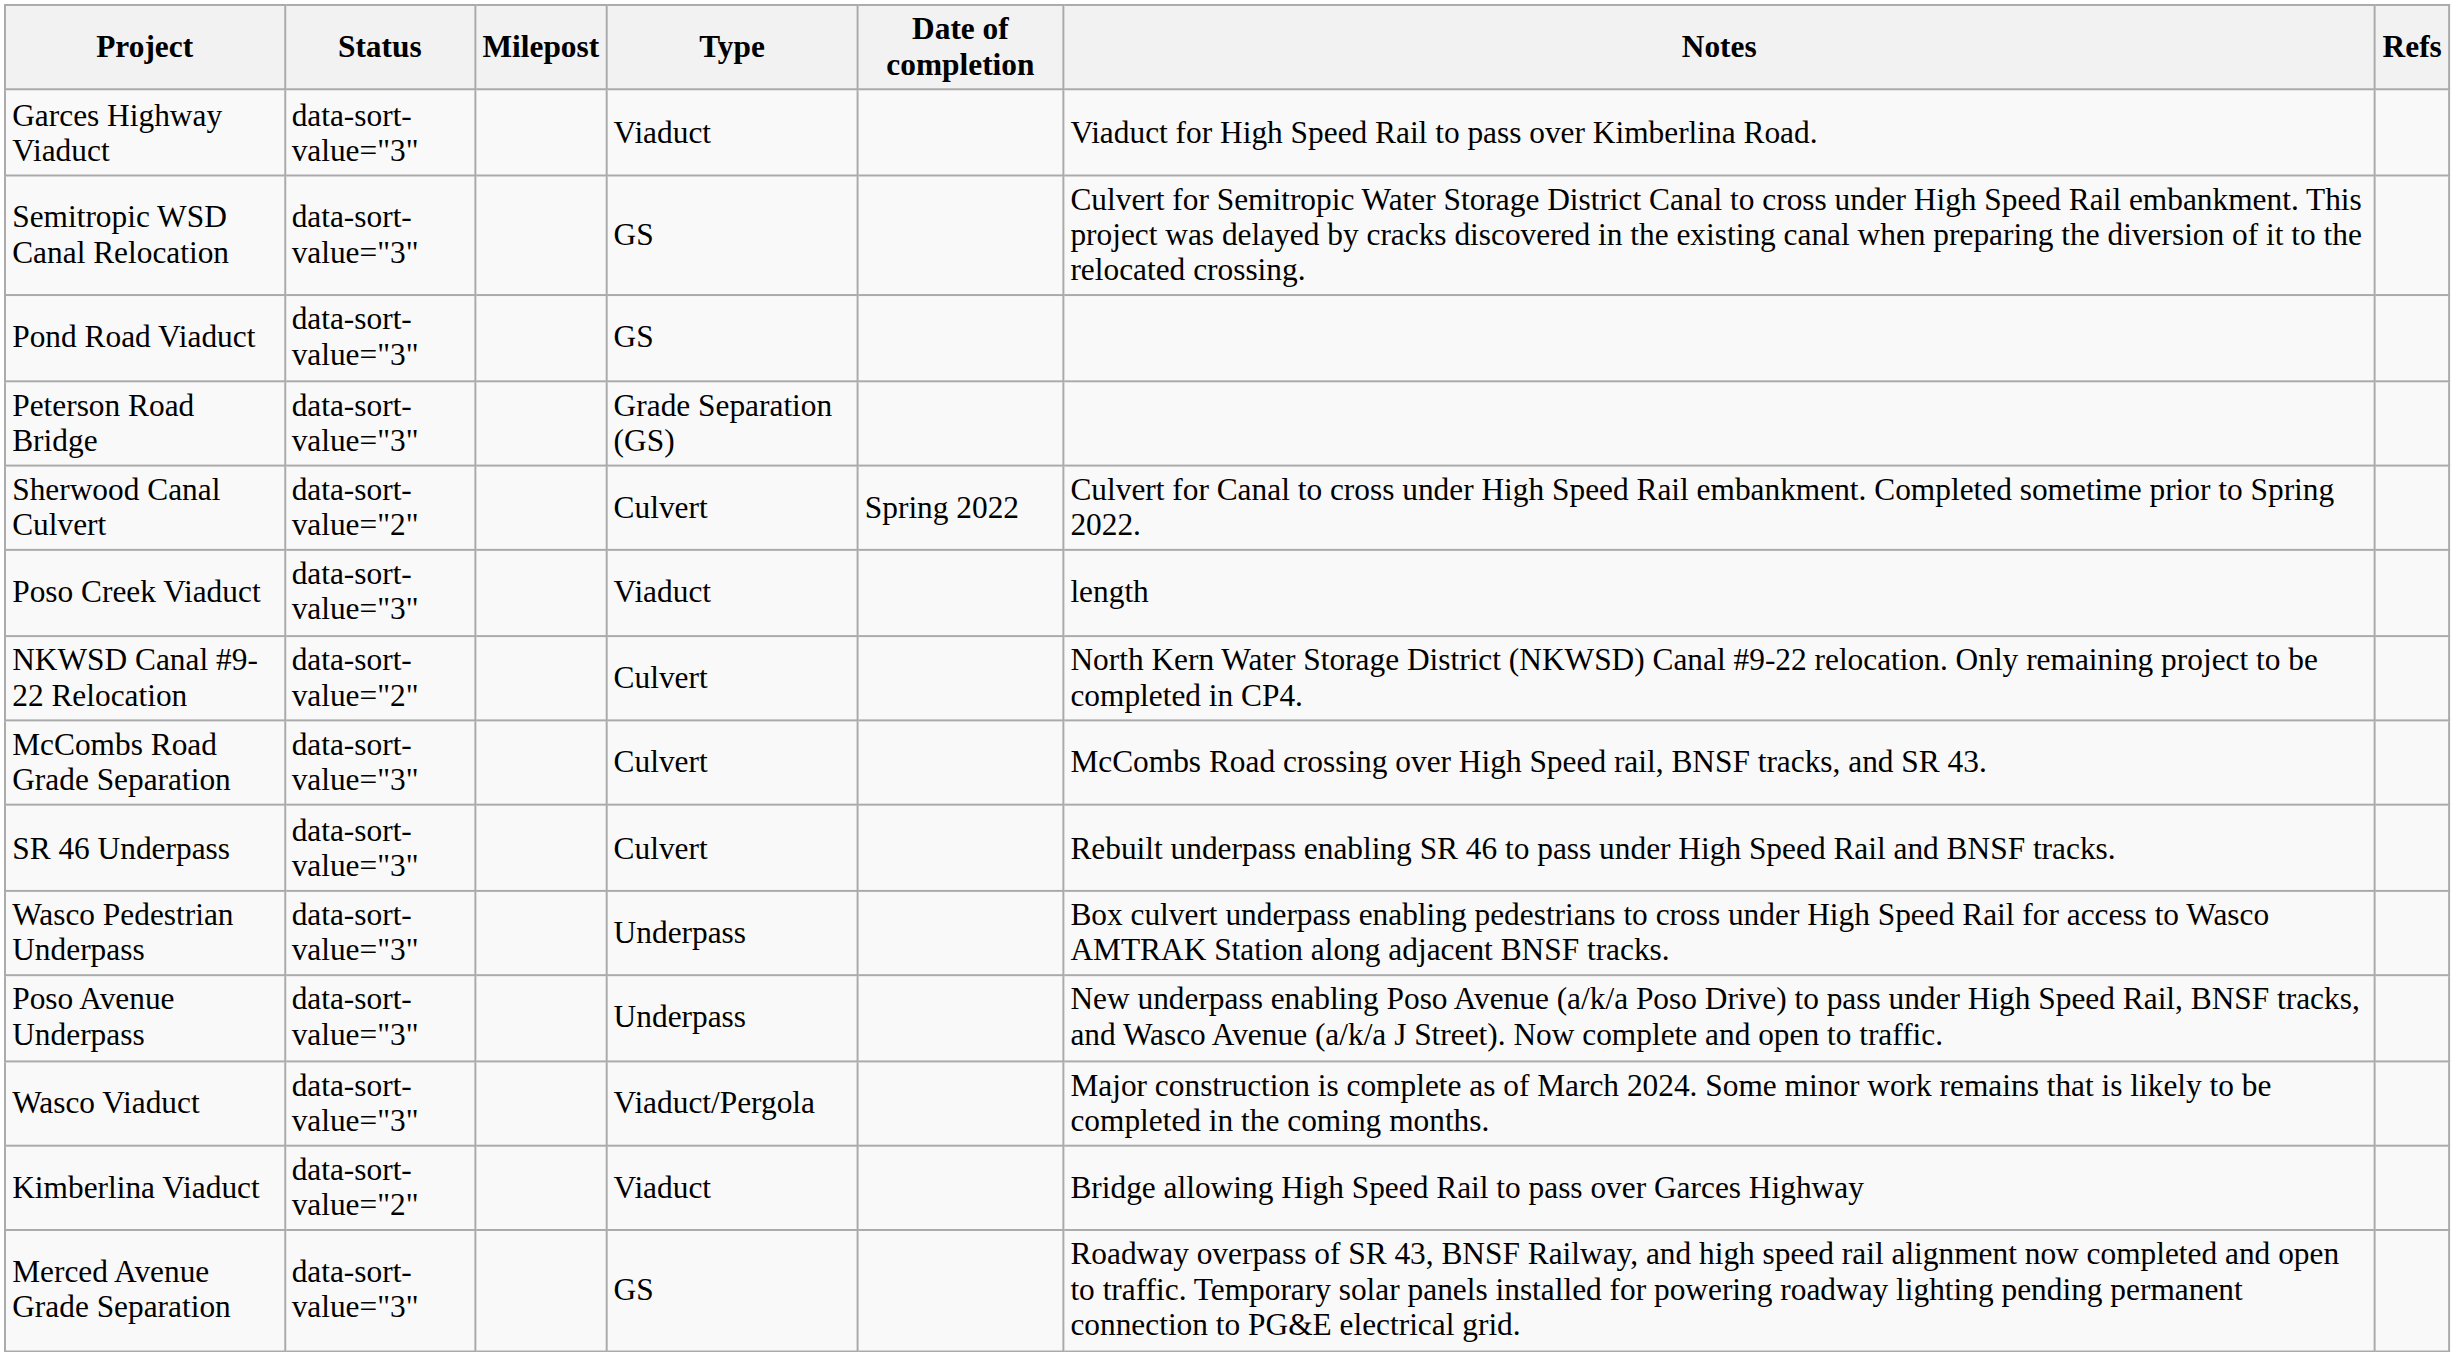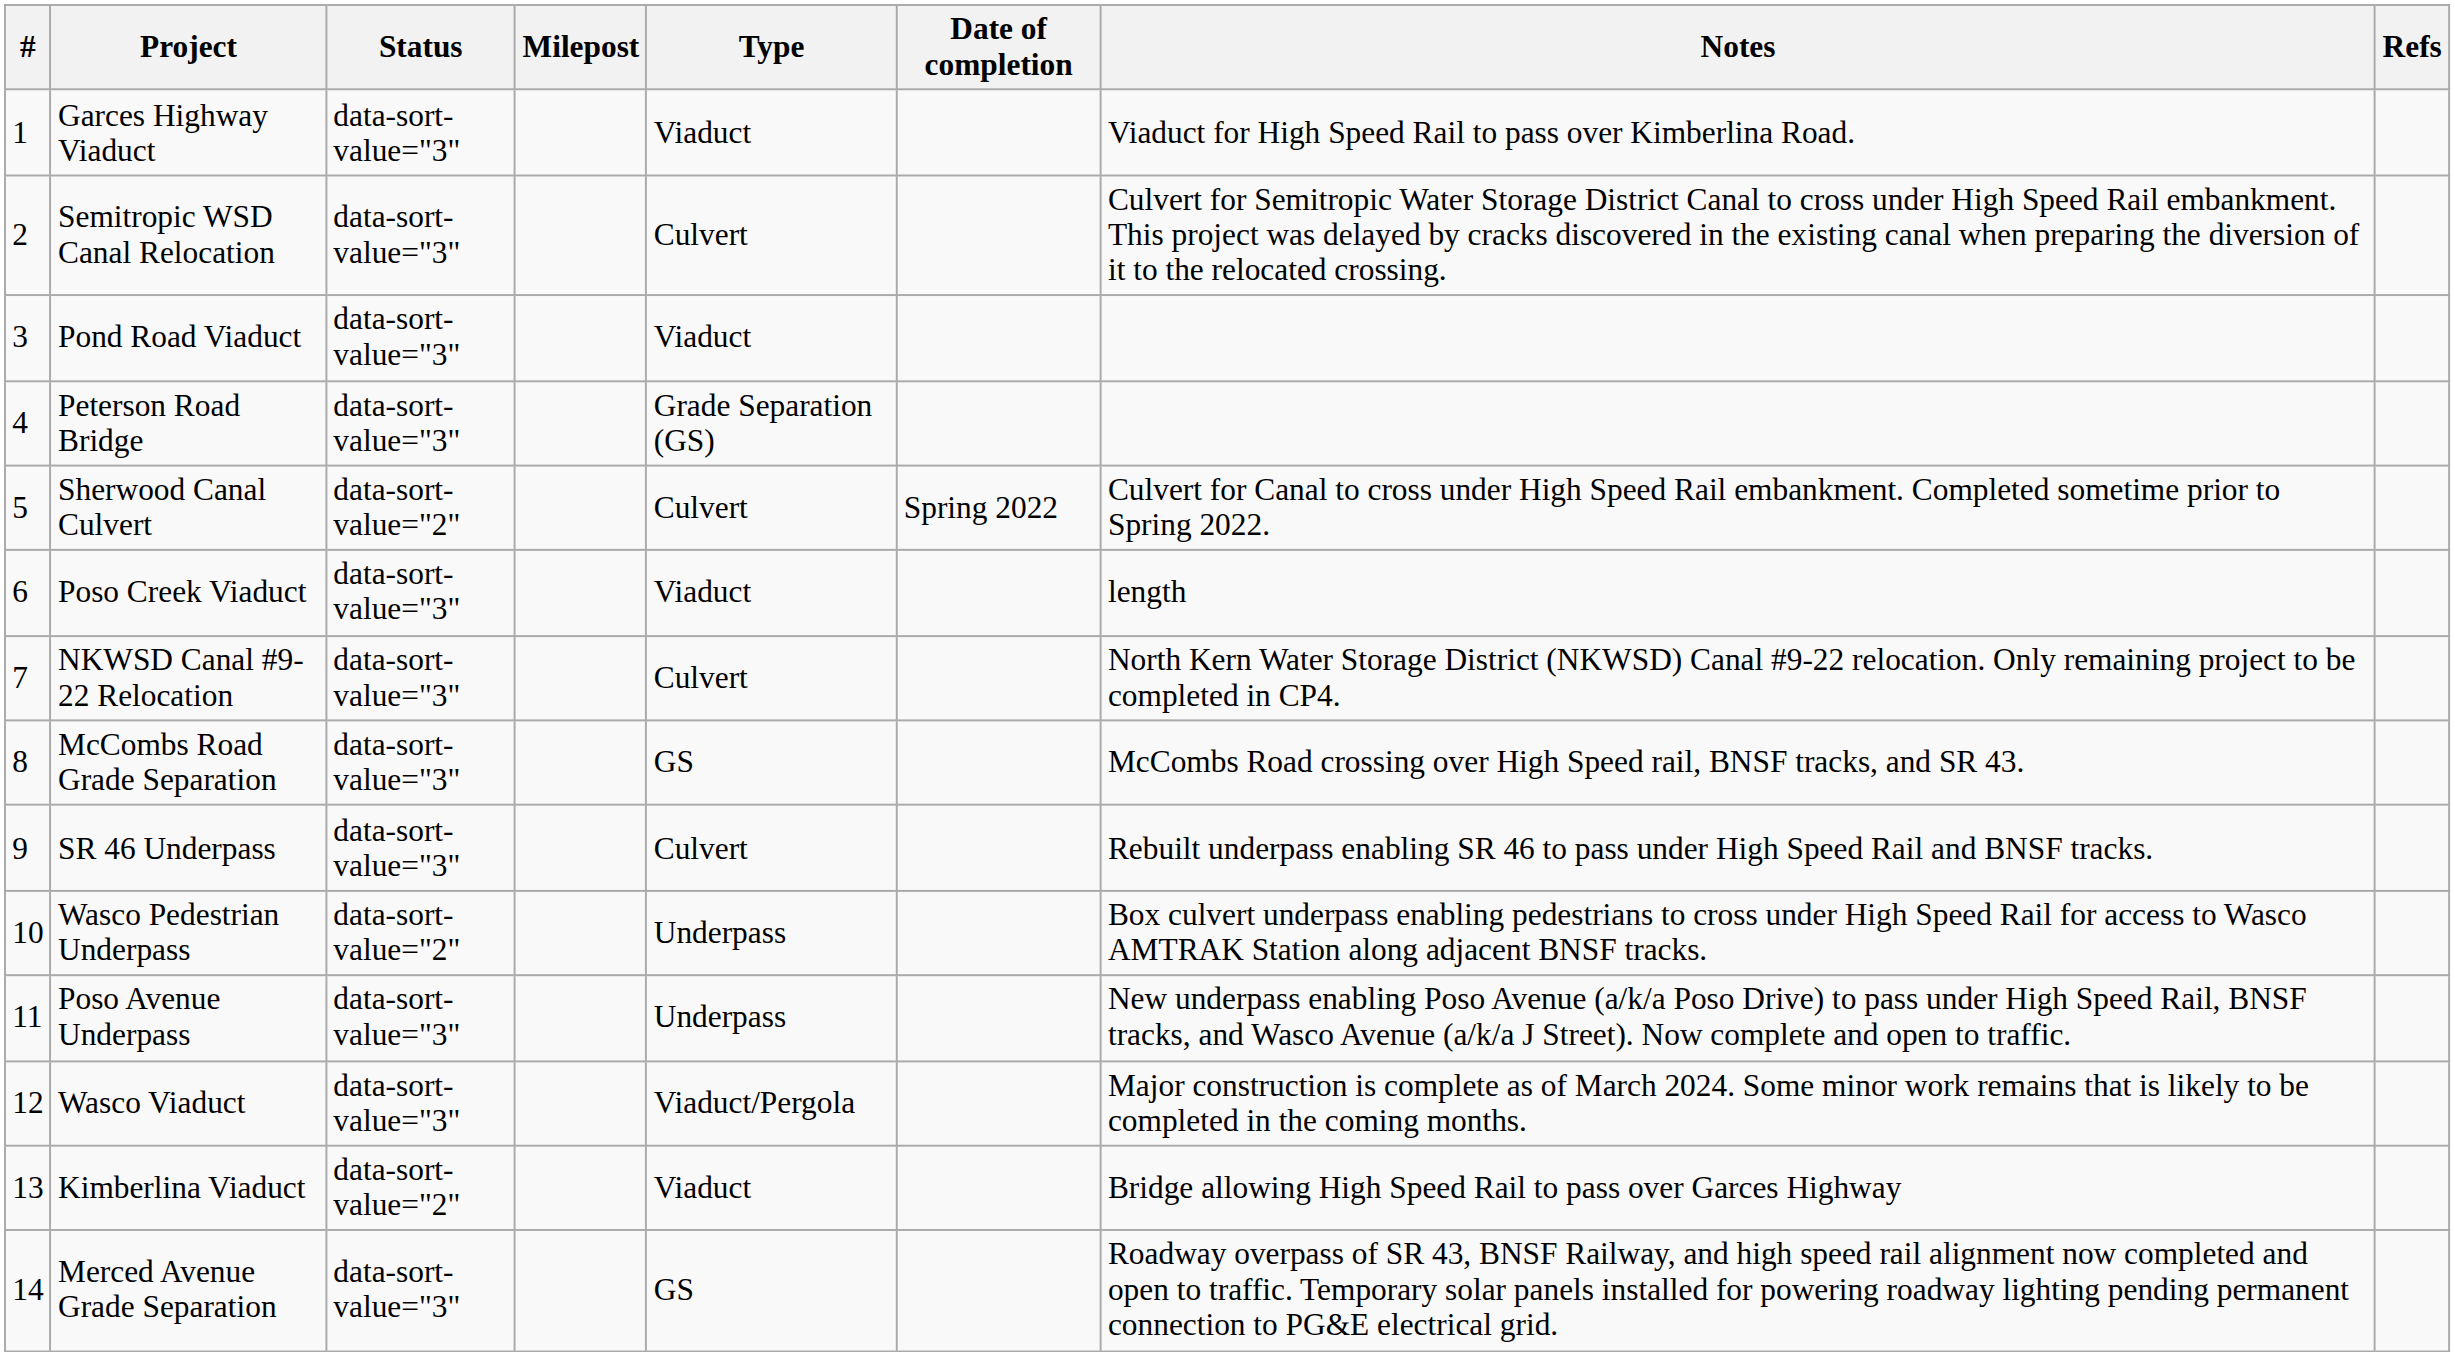 <table class="wikitable sortable">
 <tr>
+<th>#</th>
 <th>Project</th>
 <th>Status</th>
 <th>Milepost</th>
 <th>Type</th>
 <th>Date of completion</th>
 <th>Notes</th>
 <th>Refs</th>
 </tr>
 <tr>
+<td>1</td>
 <td>Garces Highway Viaduct</td>
 <td>data-sort-value="3" </td>
 <td></td>
 <td>Viaduct</td>
 <td></td>
 <td>Viaduct for High Speed Rail to pass over Kimberlina Road.</td>
 <td></td>
 </tr>
 <tr>
+<td>2</td>
 <td>Semitropic WSD Canal Relocation</td>
 <td>data-sort-value="3" </td>
 <td></td>
-<td>GS</td>
+<td>Culvert</td>
 <td></td>
 <td>Culvert for Semitropic Water Storage District Canal to cross under High Speed Rail embankment. This project was delayed by cracks discovered in the existing canal when preparing the diversion of it to the relocated crossing.</td>
 <td></td>
 </tr>
 <tr>
+<td>3</td>
 <td>Pond Road Viaduct</td>
 <td>data-sort-value="3" </td>
 <td></td>
-<td>GS</td>
+<td>Viaduct</td>
 <td></td>
 <td></td>
 <td></td>
 </tr>
 <tr>
+<td>4</td>
 <td>Peterson Road Bridge</td>
 <td>data-sort-value="3" </td>
 <td></td>
 <td>Grade Separation (GS)</td>
 <td></td>
 <td></td>
 <td></td>
 </tr>
 <tr>
+<td>5</td>
 <td>Sherwood Canal Culvert</td>
 <td>data-sort-value="2" </td>
 <td></td>
 <td>Culvert</td>
 <td>Spring 2022</td>
 <td>Culvert for Canal to cross under High Speed Rail embankment. Completed sometime prior to Spring 2022.</td>
 <td></td>
 </tr>
 <tr>
+<td>6</td>
 <td>Poso Creek Viaduct</td>
 <td>data-sort-value="3" </td>
 <td></td>
 <td>Viaduct</td>
 <td></td>
 <td> length</td>
 <td></td>
 </tr>
 <tr>
+<td>7</td>
 <td>NKWSD Canal #9-22 Relocation</td>
-<td>data-sort-value="2" </td>
+<td>data-sort-value="3" </td>
 <td></td>
 <td>Culvert</td>
 <td></td>
 <td>North Kern Water Storage District (NKWSD) Canal #9-22 relocation. Only remaining project to be completed in CP4.</td>
 <td></td>
 </tr>
 <tr>
+<td>8</td>
 <td>McCombs Road Grade Separation</td>
 <td>data-sort-value="3" </td>
 <td></td>
-<td>Culvert</td>
+<td>GS</td>
 <td></td>
 <td>McCombs Road crossing over High Speed rail, BNSF tracks, and SR 43.</td>
 <td></td>
 </tr>
 <tr>
+<td>9</td>
 <td>SR 46 Underpass</td>
 <td>data-sort-value="3" </td>
 <td></td>
 <td>Culvert</td>
 <td></td>
 <td>Rebuilt underpass enabling SR 46 to pass under High Speed Rail and BNSF tracks.</td>
 <td></td>
 </tr>
 <tr>
+<td>10</td>
 <td>Wasco Pedestrian Underpass</td>
-<td>data-sort-value="3" </td>
+<td>data-sort-value="2" </td>
 <td></td>
 <td>Underpass</td>
 <td></td>
 <td>Box culvert underpass enabling pedestrians to cross under High Speed Rail for access to Wasco AMTRAK Station along adjacent BNSF tracks.</td>
 <td></td>
 </tr>
 <tr>
+<td>11</td>
 <td>Poso Avenue Underpass</td>
 <td>data-sort-value="3" </td>
 <td></td>
 <td>Underpass</td>
 <td></td>
 <td>New underpass enabling Poso Avenue (a/k/a Poso Drive) to pass under High Speed Rail, BNSF tracks, and Wasco Avenue (a/k/a J Street). Now complete and open to traffic.</td>
 <td></td>
 </tr>
 <tr>
+<td>12</td>
 <td>Wasco Viaduct</td>
 <td>data-sort-value="3" </td>
 <td></td>
 <td>Viaduct/Pergola</td>
 <td></td>
 <td>Major construction is complete as of March 2024. Some minor work remains that is likely to be completed in the coming months.</td>
 <td></td>
 </tr>
 <tr>
+<td>13</td>
 <td>Kimberlina Viaduct</td>
 <td>data-sort-value="2" </td>
 <td></td>
 <td>Viaduct</td>
 <td></td>
 <td>Bridge allowing High Speed Rail to pass over Garces Highway</td>
 <td></td>
 </tr>
 <tr>
+<td>14</td>
 <td>Merced Avenue Grade Separation</td>
 <td>data-sort-value="3" </td>
 <td></td>
 <td>GS</td>
 <td></td>
 <td>Roadway overpass of SR 43, BNSF Railway, and high speed rail alignment now completed and open to traffic. Temporary solar panels installed for powering roadway lighting pending permanent connection to PG&E electrical grid.</td>
 <td></td>
 </tr>
 </table>
